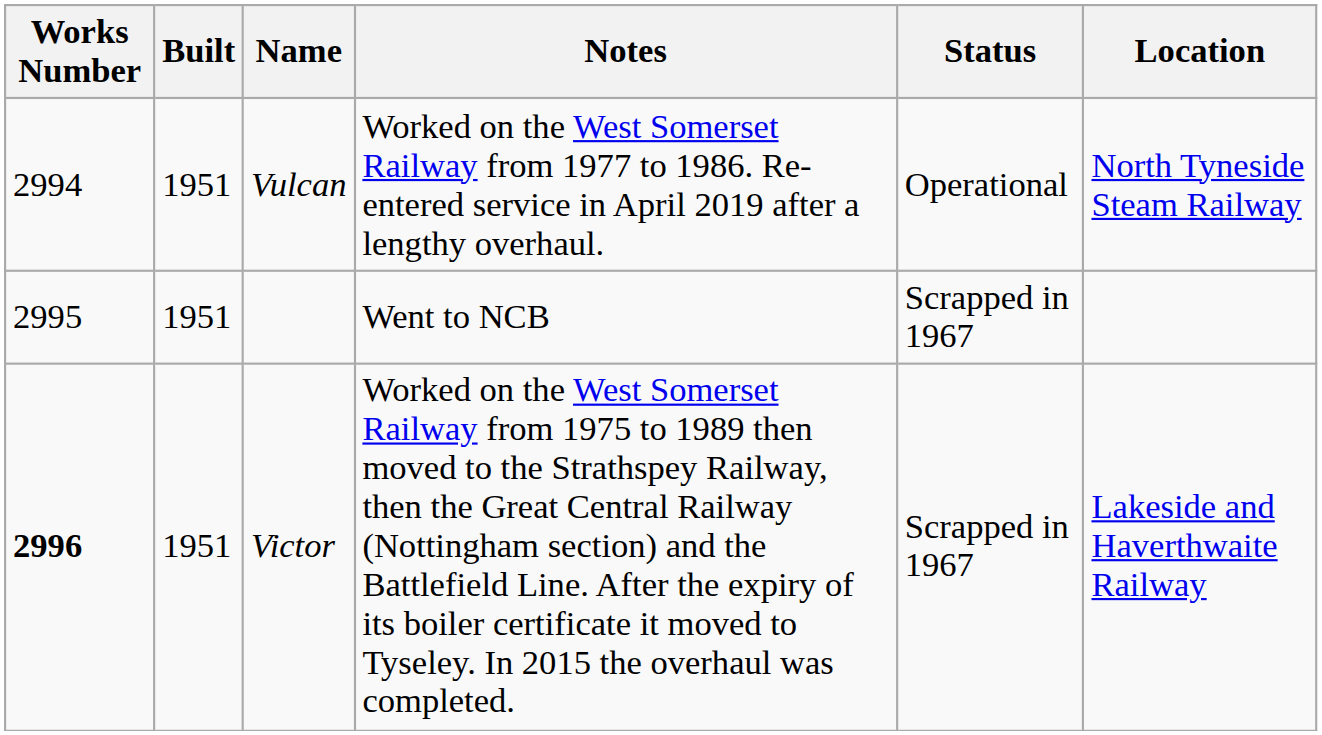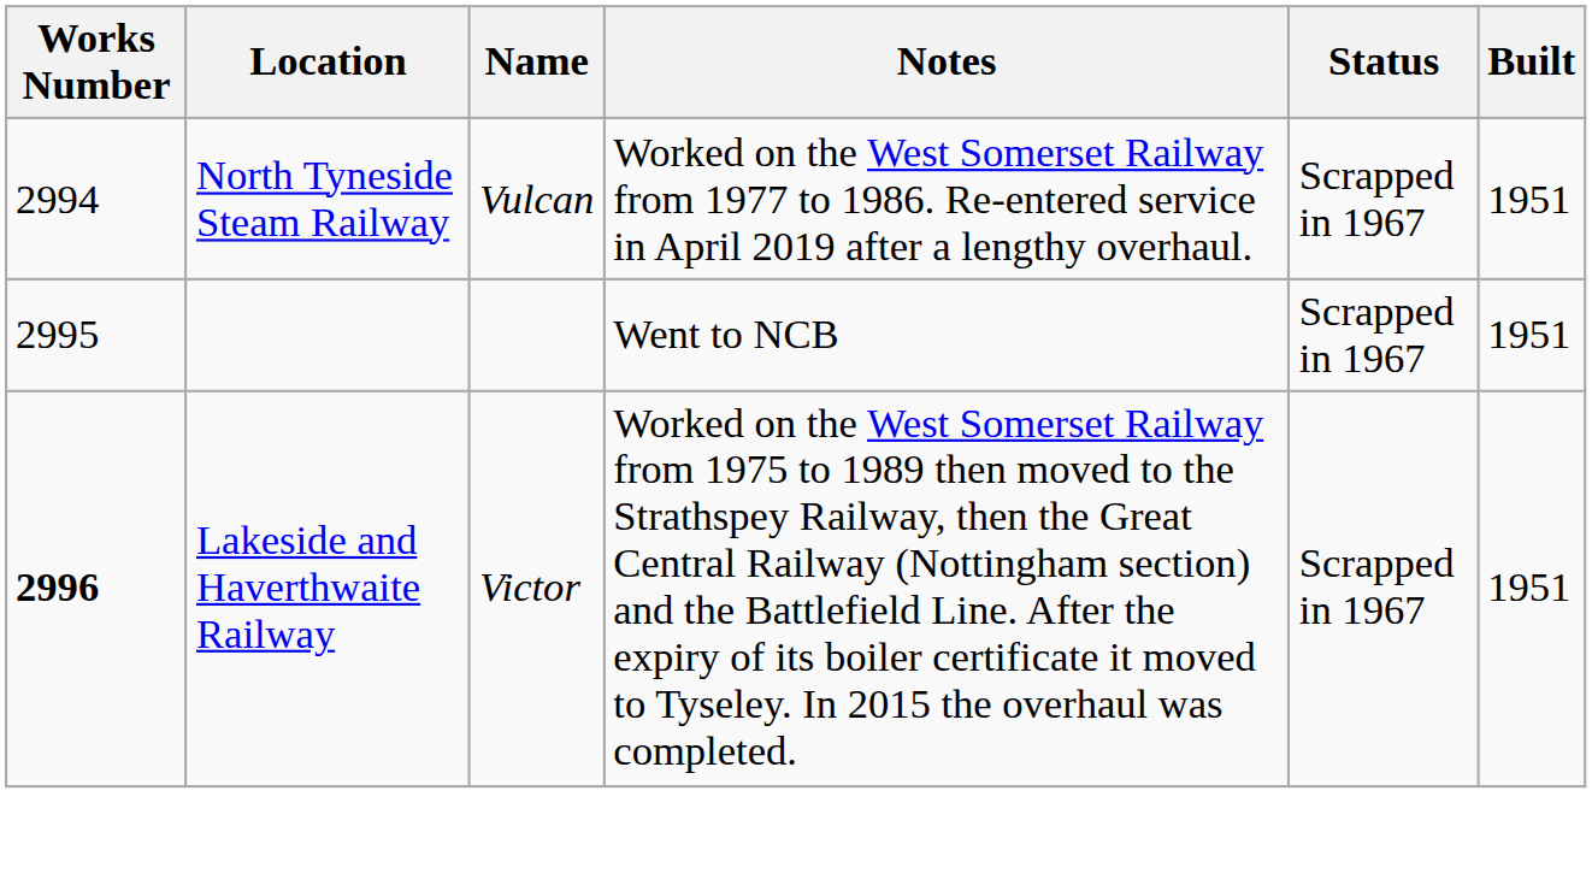 <table class="wikitable">
 <tr>
 <th>Works Number</th>
-<th>Built</th>
+<th>Location</th>
 <th>Name</th>
 <th>Notes</th>
 <th>Status</th>
-<th>Location</th>
+<th>Built</th>
 </tr>
 <tr>
 <td>2994</td>
-<td>1951</td>
+<td><a href='#'>North Tyneside Steam Railway</a></td>
 <td><em>Vulcan</em></td>
 <td>Worked on the <a href='#'>West Somerset Railway</a> from 1977 to 1986. Re-entered service in April 2019 after a lengthy overhaul.</td>
-<td>Operational</td>
-<td><a href='#'>North Tyneside Steam Railway</a></td>
+<td>Scrapped in 1967</td>
+<td>1951</td>
 </tr>
 <tr>
 <td>2995</td>
-<td>1951</td>
+<td></td>
 <td></td>
 <td>Went to NCB</td>
 <td>Scrapped in 1967</td>
-<td></td>
+<td>1951</td>
 </tr>
 <tr>
 <td><strong>2996</strong></td>
-<td>1951</td>
+<td><a href='#'>Lakeside and Haverthwaite Railway</a></td>
 <td><em>Victor</em></td>
 <td>Worked on the <a href='#'>West Somerset Railway</a> from 1975 to 1989 then moved to the Strathspey Railway, then the Great Central Railway (Nottingham section) and the Battlefield Line. After the expiry of its boiler certificate it moved to Tyseley. In 2015 the overhaul was completed.</td>
 <td>Scrapped in 1967</td>
-<td><a href='#'>Lakeside and Haverthwaite Railway</a></td>
+<td>1951</td>
 </tr>
 </table>
